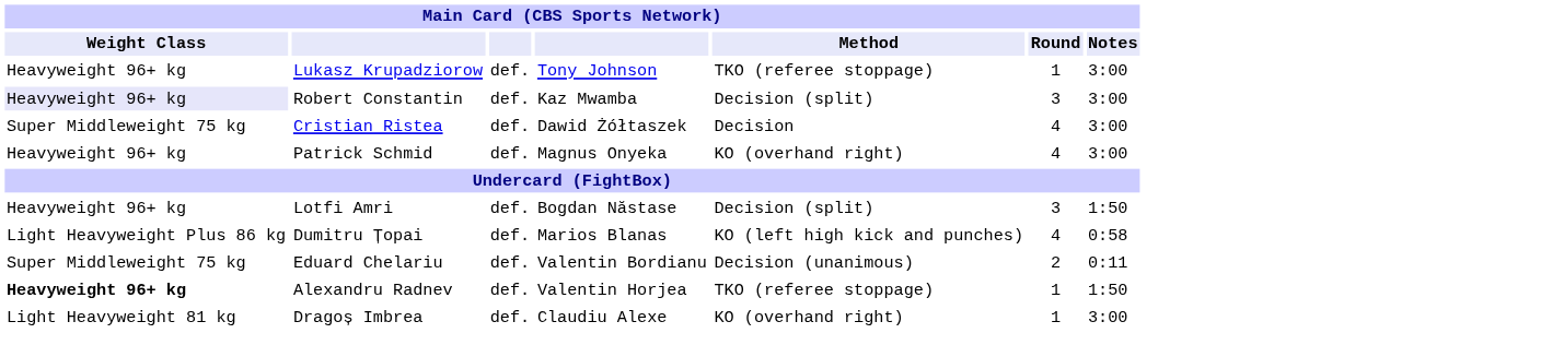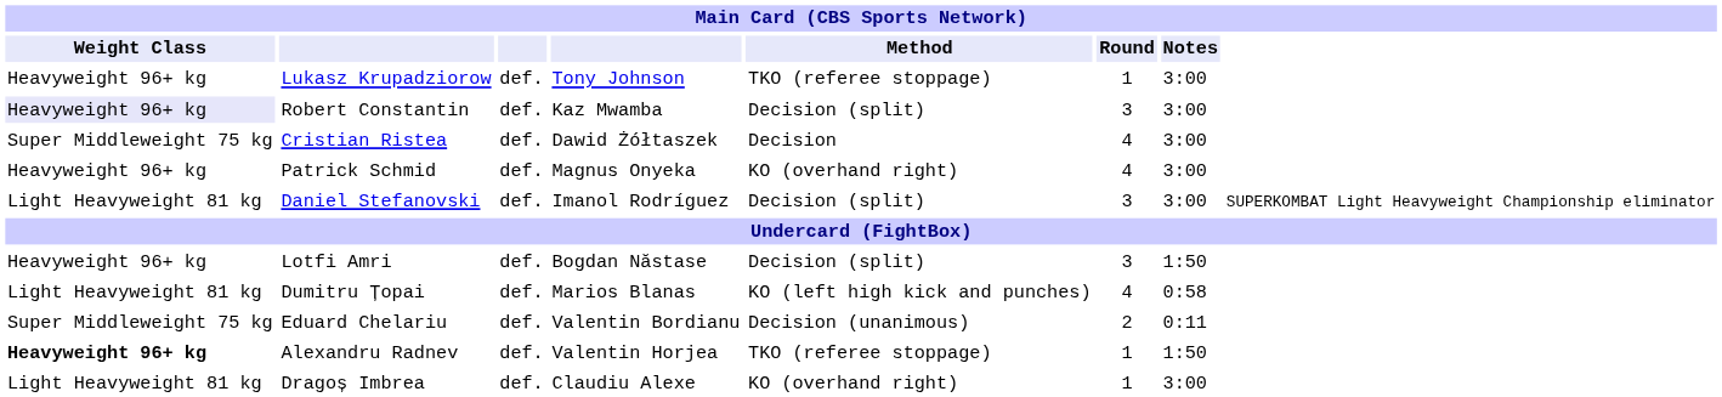 <table class="toccolours" style="font-size: 70%;">
 <tr>
 <th colspan="8" style="background-color: #ccf; color: #000080; text-align: center;"><strong>Main Card (CBS Sports Network)</strong></th>
 </tr>
 <tr>
 <th colspan="1" style="background-color: #E6E8FA; color: #000000; text-align: center;">Weight Class</th>
 <th colspan="1" style="background-color: #E6E8FA; color: #000000; text-align: center;"></th>
 <th colspan="1" style="background-color: #E6E8FA; color: #000000; text-align: center;"></th>
 <th colspan="1" style="background-color: #E6E8FA; color: #000000; text-align: center;"></th>
 <th colspan="1" style="background-color: #E6E8FA; color: #000000; text-align: center;">Method</th>
 <th colspan="1" style="background-color: #E6E8FA; color: #000000; text-align: center;">Round</th>
 <th colspan="1" style="background-color: #E6E8FA; color: #000000; text-align: center;">Notes</th>
 </tr>
 <tr>
 <td>Heavyweight 96+ kg</td>
 <td> <a href='#'>Lukasz Krupadziorow</a></td>
 <td align=center>def.</td>
 <td> <a href='#'>Tony Johnson</a></td>
 <td>TKO (referee stoppage)</td>
 <td align=center>1</td>
 <td>3:00</td>
 </tr>
 <tr>
 <td style="background: lavender;">Heavyweight 96+ kg</td>
 <td> Robert Constantin</td>
 <td align=center>def.</td>
 <td> Kaz Mwamba</td>
 <td>Decision (split)</td>
 <td align=center>3</td>
 <td>3:00</td>
 </tr>
 <tr>
 <td>Super Middleweight 75 kg</td>
 <td> <a href='#'>Cristian Ristea</a></td>
 <td align=center>def.</td>
 <td> Dawid Żółtaszek</td>
 <td>Decision</td>
 <td align=center>4</td>
 <td>3:00</td>
 </tr>
 <tr>
 <td>Heavyweight 96+ kg</td>
 <td> Patrick Schmid</td>
 <td align=center>def.</td>
 <td> Magnus Onyeka</td>
 <td>KO (overhand right)</td>
 <td align=center>4</td>
 <td>3:00</td>
 </tr>
 <tr>
+<td>Light Heavyweight 81 kg</td>
+<td> <a href='#'>Daniel Stefanovski</a></td>
+<td align=center>def.</td>
+<td> Imanol Rodríguez</td>
+<td>Decision (split)</td>
+<td align=center>3</td>
+<td>3:00</td>
+<td><small>SUPERKOMBAT Light Heavyweight Championship eliminator</small></td>
+</tr>
+<tr>
 <th colspan="8" style="background-color: #ccf; color: #000080; text-align: center;"><strong>Undercard (FightBox)</strong></th>
 </tr>
 <tr>
 <td>Heavyweight 96+ kg</td>
 <td> Lotfi Amri</td>
 <td align=center>def.</td>
 <td> Bogdan Năstase</td>
 <td>Decision (split)</td>
 <td align=center>3</td>
 <td>1:50</td>
 </tr>
 <tr>
-<td>Light Heavyweight Plus 86 kg</td>
+<td>Light Heavyweight 81 kg</td>
 <td> Dumitru Țopai</td>
 <td align=center>def.</td>
 <td> Marios Blanas</td>
 <td>KO (left high kick and punches)</td>
 <td align=center>4</td>
 <td>0:58</td>
 </tr>
 <tr>
 <td>Super Middleweight 75 kg</td>
 <td> Eduard Chelariu</td>
 <td align=center>def.</td>
 <td> Valentin Bordianu</td>
 <td>Decision (unanimous)</td>
 <td align=center>2</td>
 <td>0:11</td>
 </tr>
 <tr>
 <td><strong>Heavyweight 96+ kg</strong></td>
 <td> Alexandru Radnev</td>
 <td align=center>def.</td>
 <td> Valentin Horjea</td>
 <td>TKO (referee stoppage)</td>
 <td align=center>1</td>
 <td>1:50</td>
 </tr>
 <tr>
 <td>Light Heavyweight 81 kg</td>
 <td> Dragoș Imbrea</td>
 <td align=center>def.</td>
 <td> Claudiu Alexe</td>
 <td>KO (overhand right)</td>
 <td align=center>1</td>
 <td>3:00</td>
 </tr>
 <tr>
 </tr>
 </table>
